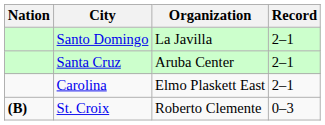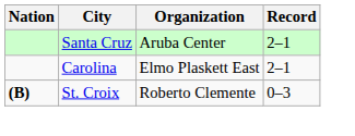 <table class="wikitable">
 <tr>
 <th>Nation</th>
 <th>City</th>
 <th>Organization</th>
 <th>Record</th>
-</tr>
-<tr bgcolor="ccffcc">
-<td><strong></strong></td>
-<td><a href='#'>Santo Domingo</a></td>
-<td>La Javilla</td>
-<td>2–1</td>
 </tr>
 <tr bgcolor="ccffcc">
 <td><strong></strong></td>
 <td><a href='#'>Santa Cruz</a></td>
 <td>Aruba Center</td>
 <td>2–1</td>
 </tr>
 <tr>
 <td><strong></strong></td>
 <td><a href='#'>Carolina</a></td>
 <td>Elmo Plaskett East</td>
 <td>2–1</td>
 </tr>
 <tr>
 <td><strong> (B)</strong></td>
 <td><a href='#'>St. Croix</a></td>
 <td>Roberto Clemente</td>
 <td>0–3</td>
 </tr>
 </table>
